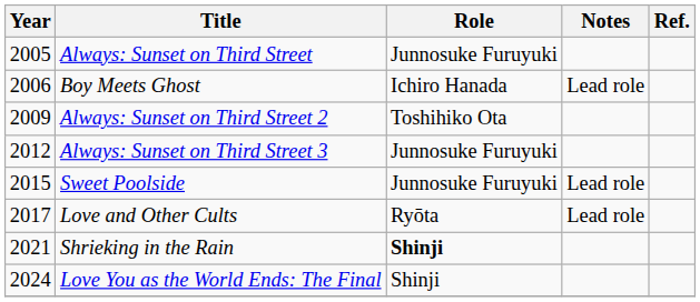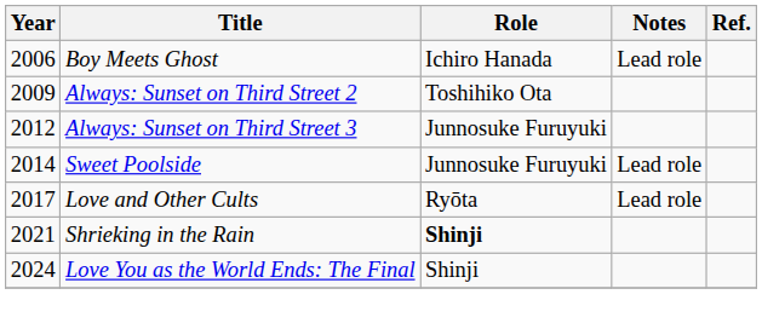 <table class="wikitable">
 <tr>
 <th>Year</th>
 <th>Title</th>
 <th>Role</th>
 <th>Notes</th>
 <th>Ref.</th>
-</tr>
-<tr>
-<td>2005</td>
-<td><em><a href='#'>Always: Sunset on Third Street</a></em></td>
-<td>Junnosuke Furuyuki</td>
-<td></td>
-<td></td>
 </tr>
 <tr>
 <td>2006</td>
 <td><em>Boy Meets Ghost</em></td>
 <td>Ichiro Hanada</td>
 <td>Lead role</td>
 <td></td>
 </tr>
 <tr>
 <td>2009</td>
 <td><em><a href='#'>Always: Sunset on Third Street 2</a></em></td>
 <td>Toshihiko Ota</td>
 <td></td>
 <td></td>
 </tr>
 <tr>
 <td>2012</td>
 <td><em><a href='#'>Always: Sunset on Third Street 3</a></em></td>
 <td>Junnosuke Furuyuki</td>
 <td></td>
 <td></td>
 </tr>
 <tr>
-<td>2015</td>
+<td>2014</td>
 <td><em><a href='#'>Sweet Poolside</a></em></td>
 <td>Junnosuke Furuyuki</td>
 <td>Lead role</td>
 <td></td>
 </tr>
 <tr>
 <td>2017</td>
 <td><em>Love and Other Cults</em></td>
 <td>Ryōta</td>
 <td>Lead role</td>
 <td></td>
 </tr>
 <tr>
 <td>2021</td>
 <td><em>Shrieking in the Rain</em></td>
 <td><strong>Shinji</strong></td>
 <td></td>
 <td></td>
 </tr>
 <tr>
 <td>2024</td>
 <td><em><a href='#'>Love You as the World Ends: The Final</a></em></td>
 <td>Shinji</td>
 <td></td>
 <td></td>
 </tr>
 <tr>
 </tr>
 </table>
